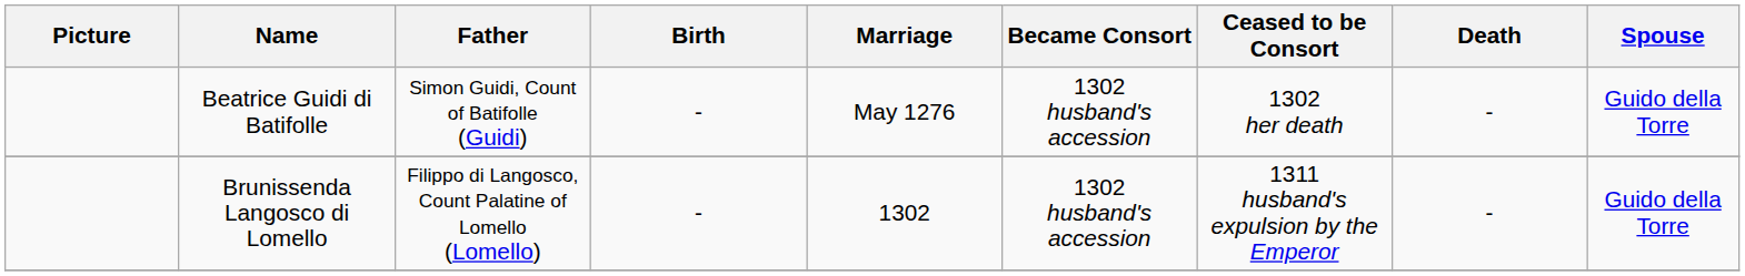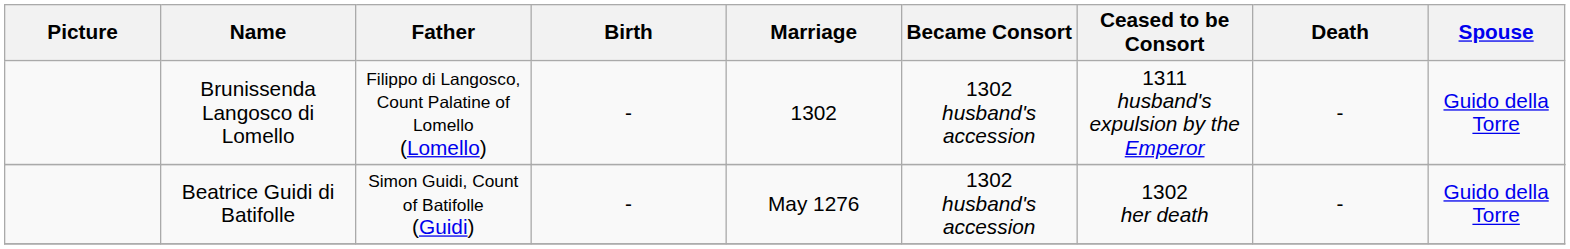 <table width=95% class="wikitable">
 <tr>
 <th width = "8%">Picture</th>
 <th width = "10%">Name</th>
 <th width = "9%">Father</th>
 <th width = "10%">Birth</th>
 <th width = "9%">Marriage</th>
 <th width = "9%">Became Consort</th>
 <th width = "9%">Ceased to be Consort</th>
 <th width = "9%">Death</th>
 <th width = "7%"><a href='#'>Spouse</a></th>
 </tr>
 <tr>
 <td align="center"></td>
+<td align="center">Brunissenda Langosco di Lomello</td>
+<td align="center"><small>Filippo di Langosco, Count Palatine of Lomello</small><br>(<a href='#'>Lomello</a>)</td>
+<td align="center">-</td>
+<td align="center">1302</td>
+<td align="center">1302<br><em>husband's accession</em></td>
+<td align="center">1311<br><em>husband's expulsion by the <a href='#'>Emperor</a></em></td>
+<td align="center">-</td>
+<td align="center"><a href='#'>Guido della Torre</a></td>
+</tr>
+<tr>
+</tr>
+<tr>
+<td align="center"></td>
 <td align="center">Beatrice Guidi di Batifolle</td>
 <td align="center"><small>Simon Guidi, Count of Batifolle</small><br>(<a href='#'>Guidi</a>)</td>
 <td align="center">-</td>
 <td align="center">May 1276</td>
 <td align="center">1302<br><em>husband's accession</em></td>
 <td align="center">1302<br><em>her death</em></td>
 <td align="center">-</td>
 <td align="center"><a href='#'>Guido della Torre</a></td>
 </tr>
 <tr>
 </tr>
-<tr>
-<td align="center"></td>
-<td align="center">Brunissenda Langosco di Lomello</td>
-<td align="center"><small>Filippo di Langosco, Count Palatine of Lomello</small><br>(<a href='#'>Lomello</a>)</td>
-<td align="center">-</td>
-<td align="center">1302</td>
-<td align="center">1302<br><em>husband's accession</em></td>
-<td align="center">1311<br><em>husband's expulsion by the <a href='#'>Emperor</a></em></td>
-<td align="center">-</td>
-<td align="center"><a href='#'>Guido della Torre</a></td>
-</tr>
-<tr>
-</tr>
 </table>
